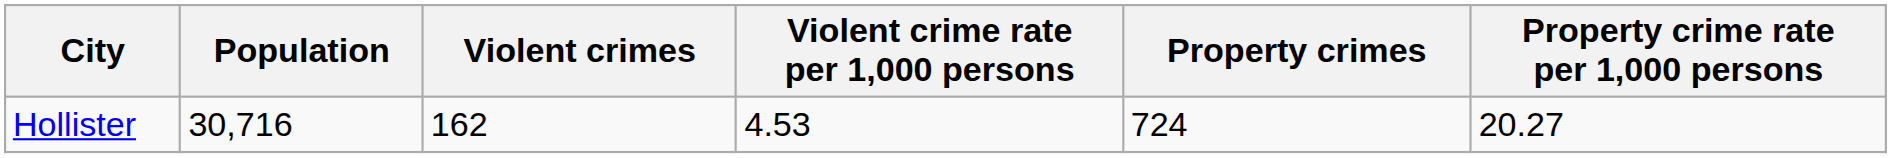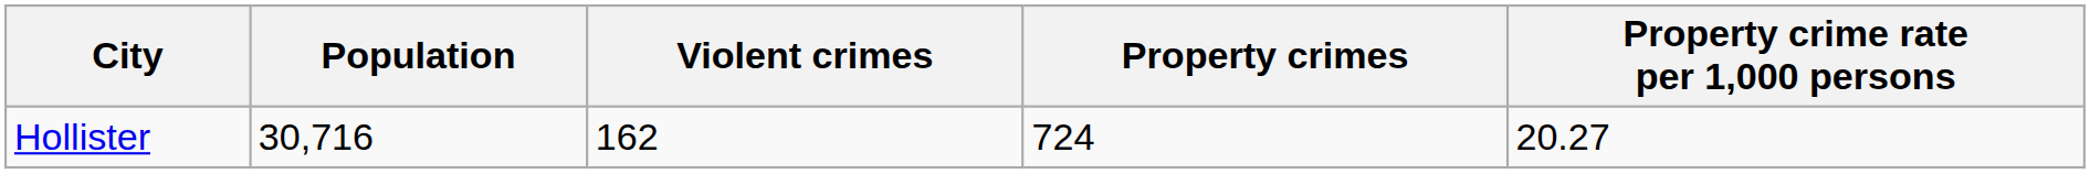 <table class="wikitable collapsible collapsed sortable" style="width: 100%;">
 <tr>
 <th>City</th>
 <th data-sort-type="number">Population</th>
 <th data-sort-type="number">Violent crimes</th>
-<th data-sort-type="number">Violent crime rate<br>per 1,000 persons</th>
 <th data-sort-type="number">Property crimes</th>
 <th data-sort-type="number">Property crime rate<br>per 1,000 persons</th>
 </tr>
 <tr>
 <td><a href='#'>Hollister</a></td>
 <td>30,716</td>
 <td>162</td>
-<td>4.53</td>
 <td>724</td>
 <td>20.27</td>
 </tr>
 </table>
